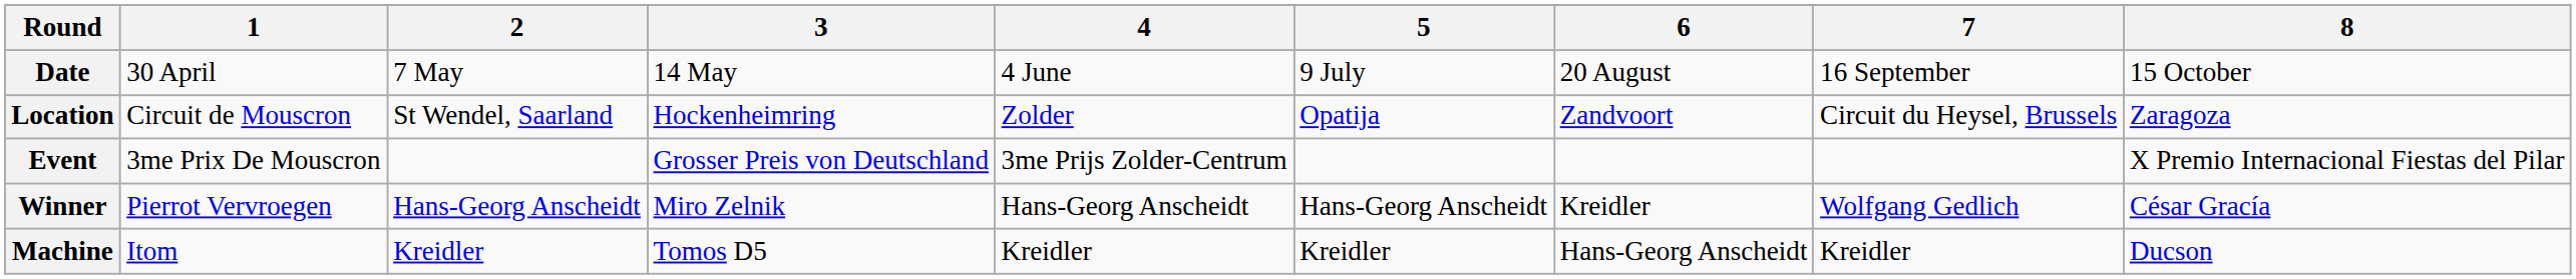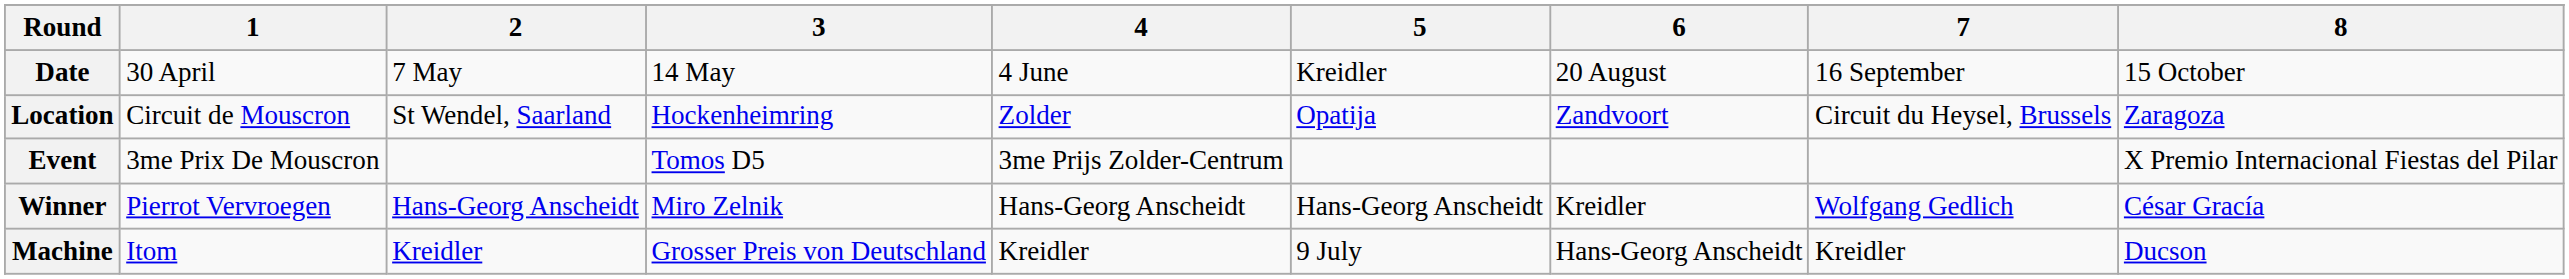 <table class="wikitable" style="font-size: 90%;">
 <tr style="background:#cccccc;">
 </tr>
 <tr valign="top">
 <th>Round</th>
 <th>1</th>
 <th>2</th>
 <th>3</th>
 <th>4</th>
 <th>5</th>
 <th>6</th>
 <th>7</th>
 <th>8</th>
 </tr>
 <tr valign="top">
 <th>Date</th>
 <td>30 April</td>
 <td>7 May</td>
 <td>14 May</td>
 <td>4 June</td>
-<td>9 July</td>
+<td>Kreidler</td>
 <td>20 August</td>
 <td>16 September</td>
 <td>15 October</td>
 </tr>
 <tr valign="top">
 <th>Location</th>
 <td> Circuit de <a href='#'>Mouscron</a></td>
 <td> St Wendel, <a href='#'>Saarland</a></td>
 <td> <a href='#'>Hockenheimring</a></td>
 <td> <a href='#'>Zolder</a></td>
 <td> <a href='#'>Opatija</a></td>
 <td> <a href='#'>Zandvoort</a></td>
 <td> Circuit du Heysel, <a href='#'>Brussels</a></td>
 <td> <a href='#'>Zaragoza</a></td>
 </tr>
 <tr valign="top">
 <th>Event</th>
 <td>3me Prix De Mouscron</td>
 <td></td>
-<td><a href='#'>Grosser Preis von Deutschland</a></td>
+<td><a href='#'>Tomos</a> D5</td>
 <td>3me Prijs Zolder-Centrum</td>
 <td></td>
 <td></td>
 <td></td>
 <td>X Premio Internacional Fiestas del Pilar</td>
 </tr>
 <tr valign="top">
 <th>Winner</th>
 <td> <a href='#'>Pierrot Vervroegen</a></td>
 <td> <a href='#'>Hans-Georg Anscheidt</a></td>
 <td> <a href='#'>Miro Zelnik</a></td>
 <td> Hans-Georg Anscheidt</td>
 <td> Hans-Georg Anscheidt</td>
 <td>Kreidler</td>
 <td> <a href='#'>Wolfgang Gedlich</a></td>
 <td> <a href='#'>César Gracía</a></td>
 </tr>
 <tr valign="top">
 <th>Machine</th>
 <td><a href='#'>Itom</a></td>
 <td><a href='#'>Kreidler</a></td>
-<td><a href='#'>Tomos</a> D5</td>
+<td><a href='#'>Grosser Preis von Deutschland</a></td>
 <td>Kreidler</td>
-<td>Kreidler</td>
+<td>9 July</td>
 <td> Hans-Georg Anscheidt</td>
 <td>Kreidler</td>
 <td><a href='#'>Ducson</a></td>
 </tr>
 </table>
